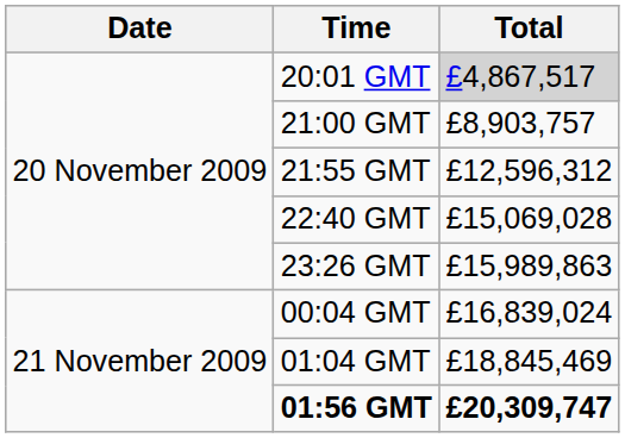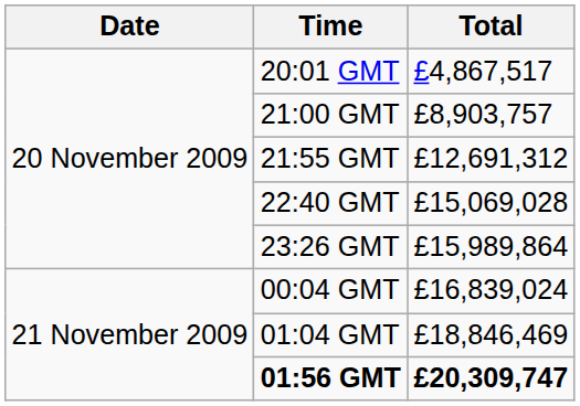 <table class="wikitable">
 <tr>
 <th>Date</th>
 <th>Time</th>
 <th>Total</th>
 </tr>
 <tr>
 <td rowspan="5">20 November 2009</td>
 <td>20:01 <a href='#'>GMT</a></td>
-<td style="background: lightgrey;"><a href='#'>£</a>4,867,517</td>
+<td><a href='#'>£</a>4,867,517</td>
 </tr>
 <tr>
 <td>21:00 GMT</td>
 <td>£8,903,757</td>
 </tr>
 <tr>
 <td>21:55 GMT</td>
-<td>£12,596,312</td>
+<td>£12,691,312</td>
 </tr>
 <tr>
 <td>22:40 GMT</td>
 <td>£15,069,028</td>
 </tr>
 <tr>
 <td>23:26 GMT</td>
-<td>£15,989,863</td>
+<td>£15,989,864</td>
 </tr>
 <tr>
 <td rowspan="3">21 November 2009</td>
 <td>00:04 GMT</td>
 <td>£16,839,024</td>
 </tr>
 <tr>
 <td>01:04 GMT</td>
-<td>£18,845,469</td>
+<td>£18,846,469</td>
 </tr>
 <tr>
 <td><strong>01:56 GMT</strong></td>
 <td><strong>£20,309,747</strong></td>
 </tr>
 </table>
